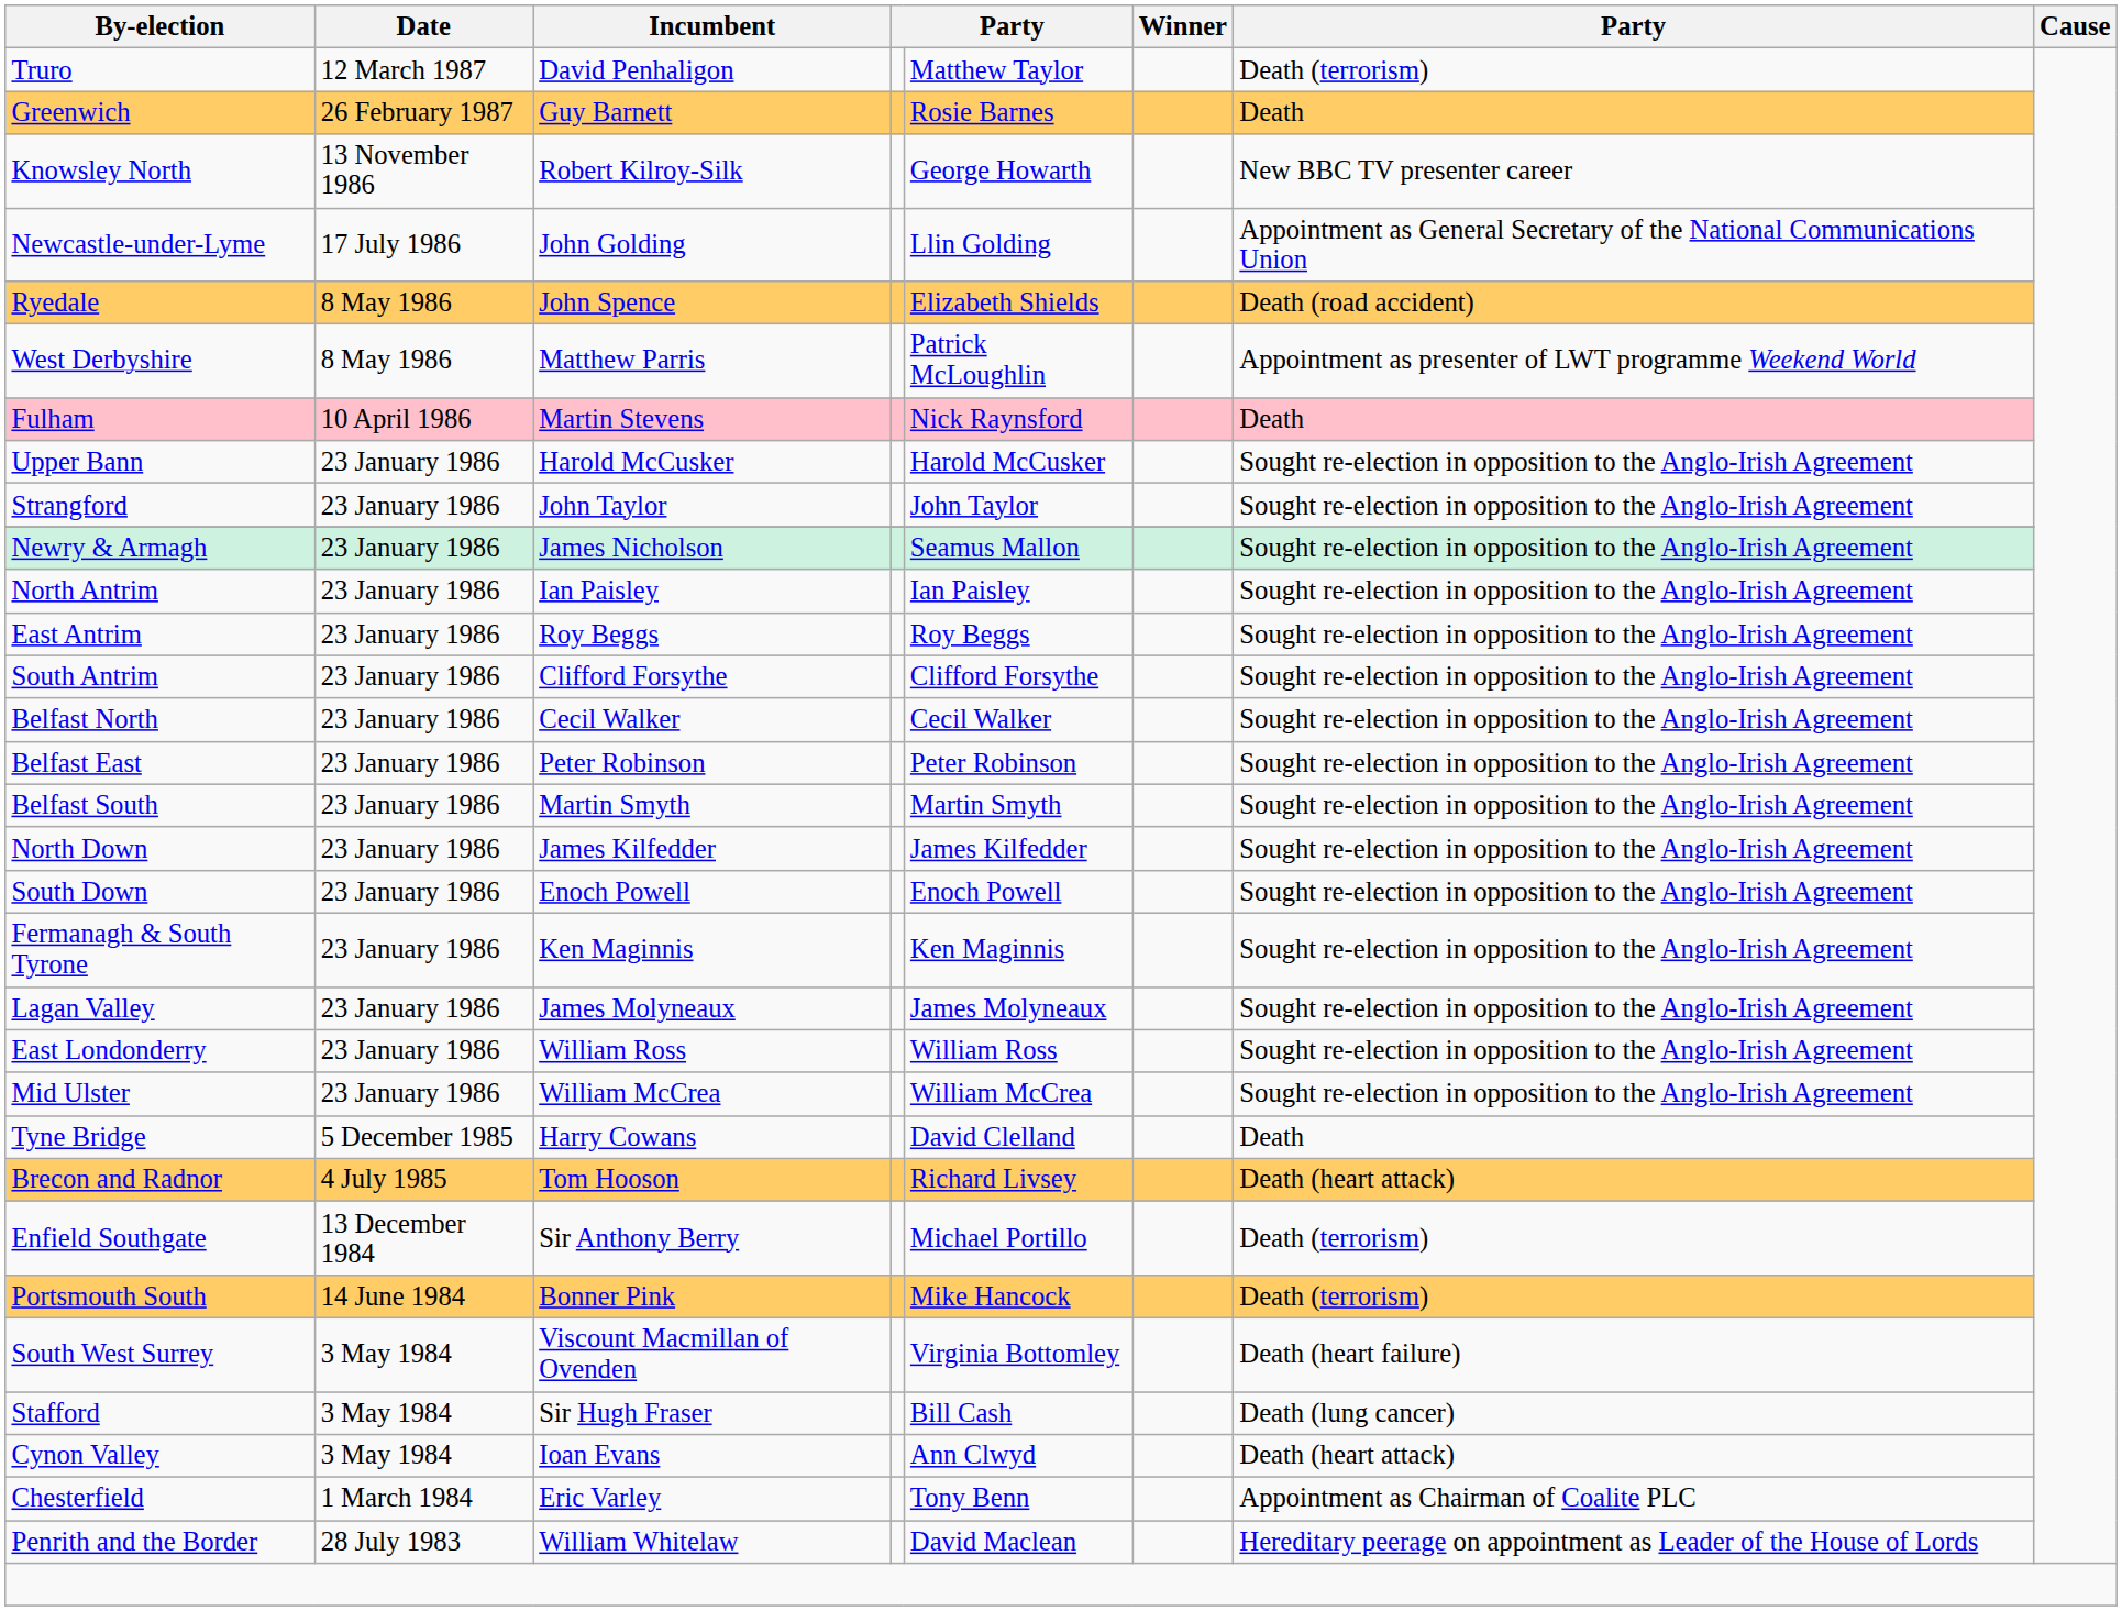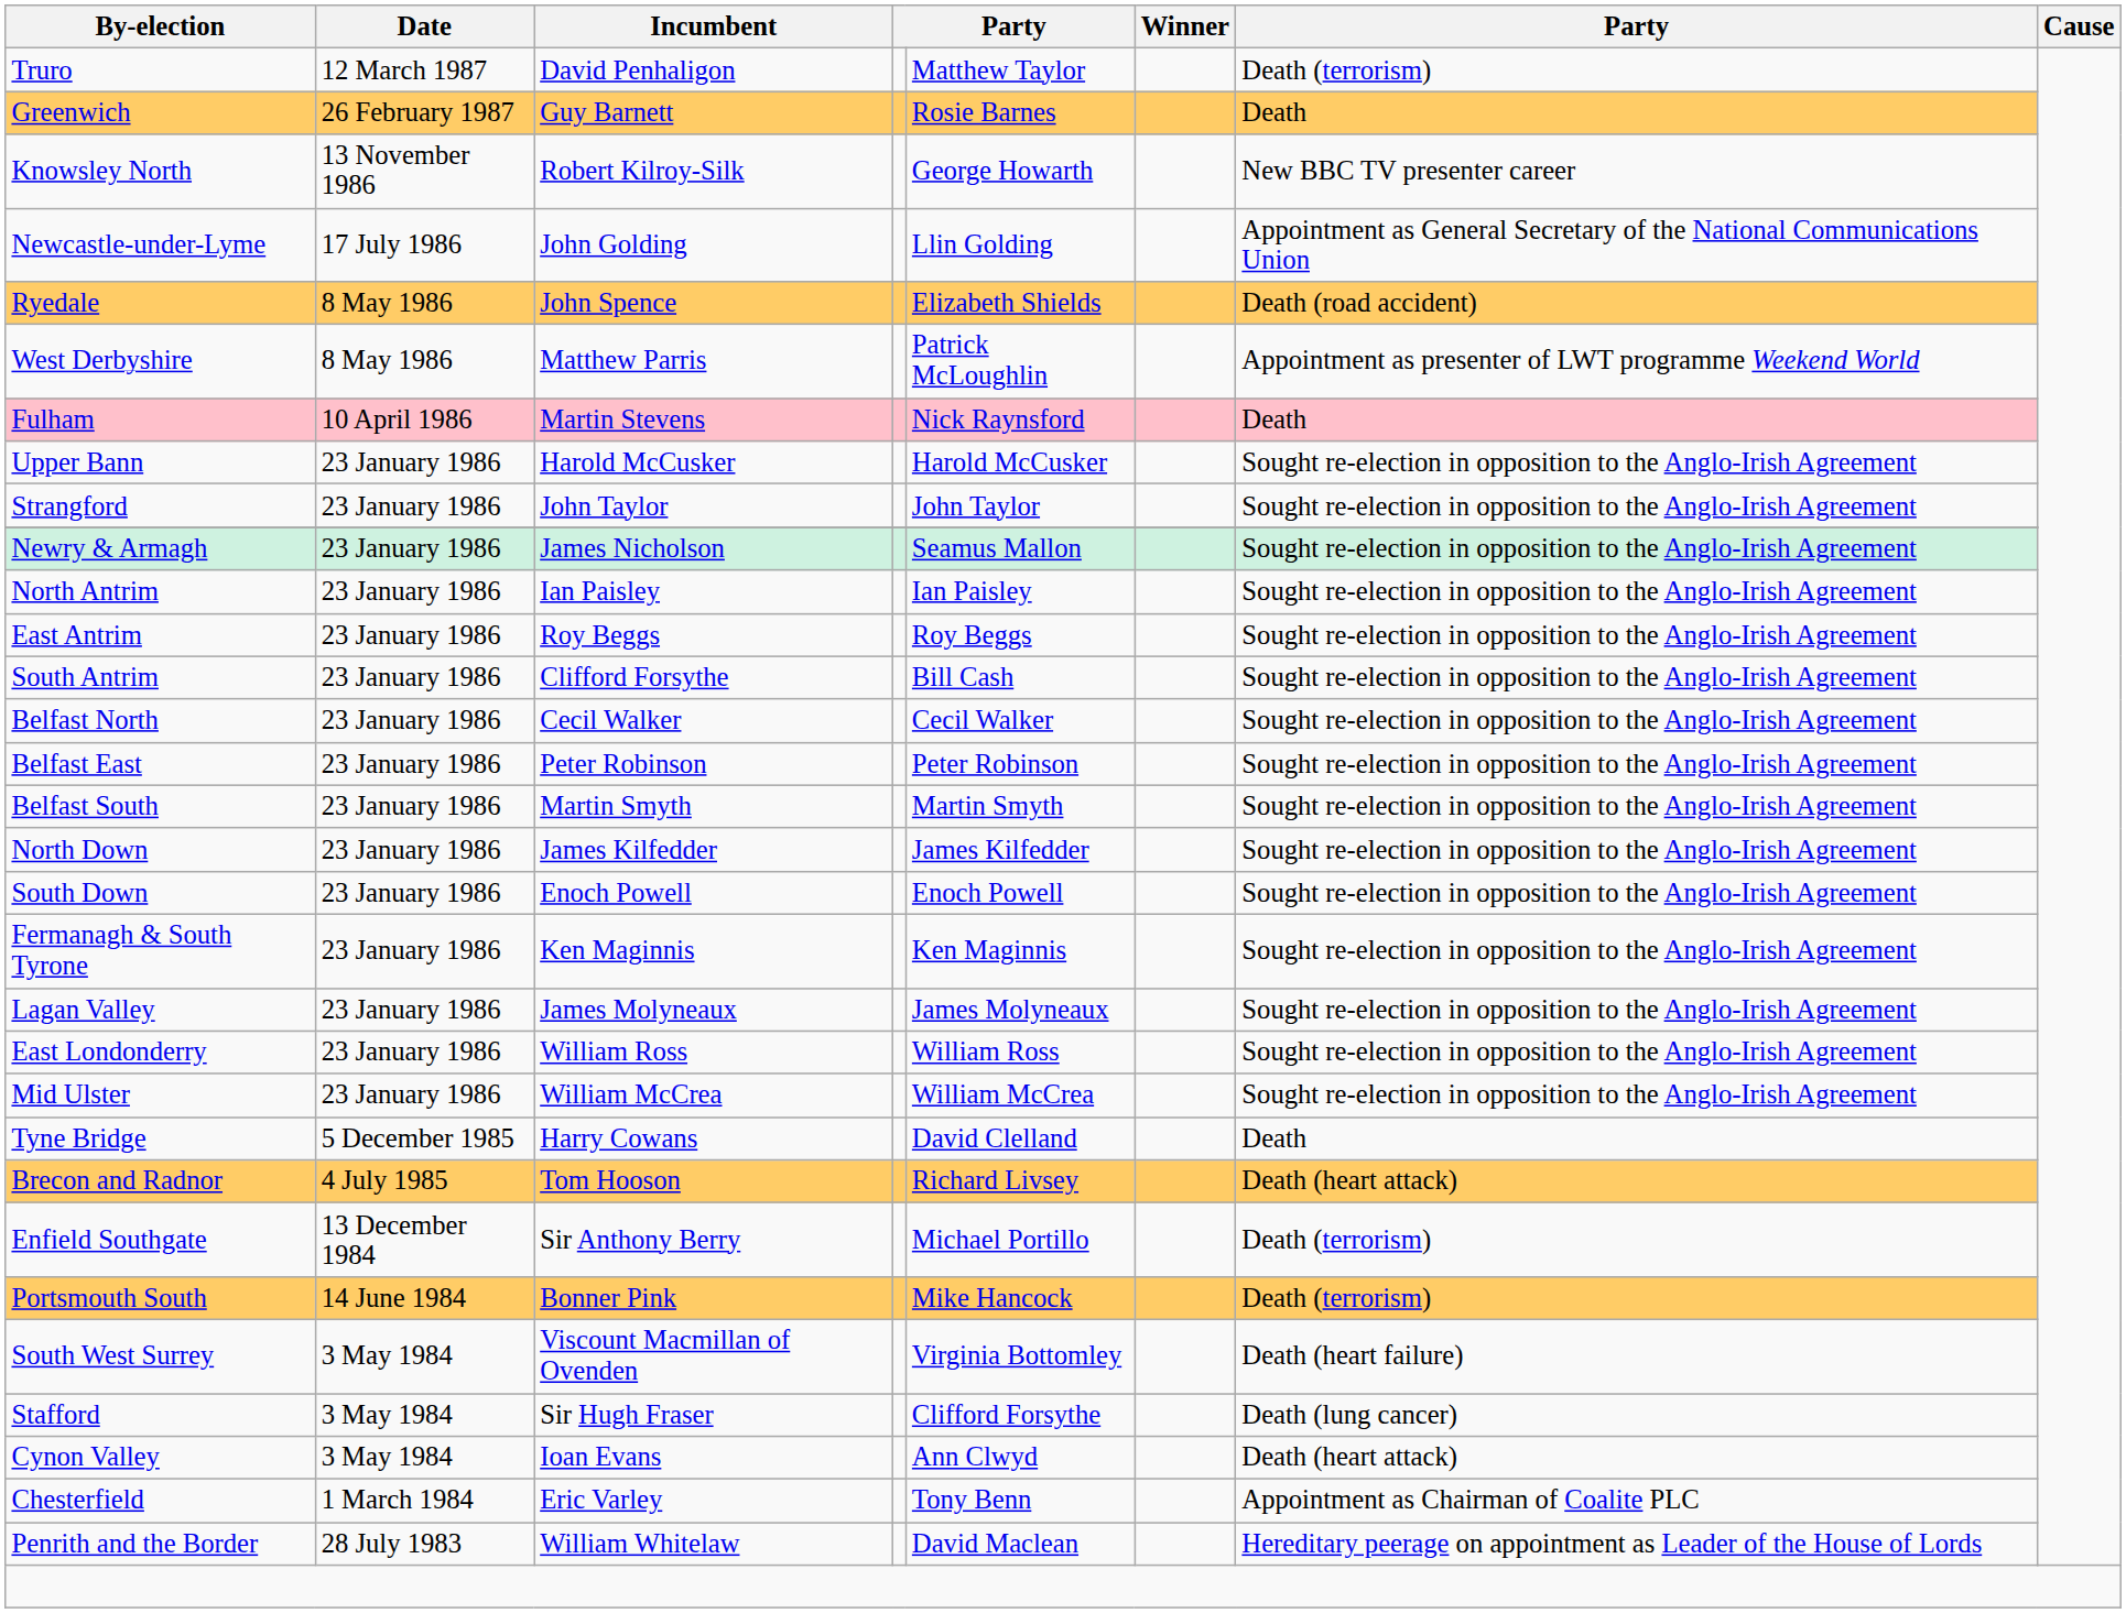 <table class="wikitable">
 <tr>
 <th>By-election</th>
 <th>Date</th>
 <th>Incumbent</th>
 <th colspan=2>Party</th>
 <th>Winner</th>
 <th colspan=2>Party</th>
 <th>Cause</th>
 </tr>
 <tr>
 <td><a href='#'>Truro</a></td>
 <td>12 March 1987</td>
 <td><a href='#'>David Penhaligon</a></td>
 <td></td>
 <td><a href='#'>Matthew Taylor</a></td>
 <td></td>
 <td>Death (<a href='#'>terrorism</a>)</td>
 </tr>
 <tr bgcolor=ffcc66>
 <td><a href='#'>Greenwich</a></td>
 <td>26 February 1987</td>
 <td><a href='#'>Guy Barnett</a></td>
 <td></td>
 <td><a href='#'>Rosie Barnes</a></td>
 <td></td>
 <td>Death</td>
 </tr>
 <tr>
 <td><a href='#'>Knowsley North</a></td>
 <td>13 November 1986</td>
 <td><a href='#'>Robert Kilroy-Silk</a></td>
 <td></td>
 <td><a href='#'>George Howarth</a></td>
 <td></td>
 <td>New BBC TV presenter career</td>
 </tr>
 <tr>
 <td><a href='#'>Newcastle-under-Lyme</a></td>
 <td>17 July 1986</td>
 <td><a href='#'>John Golding</a></td>
 <td></td>
 <td><a href='#'>Llin Golding</a></td>
 <td></td>
 <td>Appointment as General Secretary of the <a href='#'>National Communications Union</a></td>
 </tr>
 <tr bgcolor=ffcc66>
 <td><a href='#'>Ryedale</a></td>
 <td>8 May 1986</td>
 <td><a href='#'>John Spence</a></td>
 <td></td>
 <td><a href='#'>Elizabeth Shields</a></td>
 <td></td>
 <td>Death (road accident)</td>
 </tr>
 <tr>
 <td><a href='#'>West Derbyshire</a></td>
 <td>8 May 1986</td>
 <td><a href='#'>Matthew Parris</a></td>
 <td></td>
 <td><a href='#'>Patrick McLoughlin</a></td>
 <td></td>
 <td>Appointment as presenter of LWT programme <em><a href='#'>Weekend World</a></em></td>
 </tr>
 <tr bgcolor=pink>
 <td><a href='#'>Fulham</a></td>
 <td>10 April 1986</td>
 <td><a href='#'>Martin Stevens</a></td>
 <td></td>
 <td><a href='#'>Nick Raynsford</a></td>
 <td></td>
 <td>Death</td>
 </tr>
 <tr>
 <td><a href='#'>Upper Bann</a></td>
 <td>23 January 1986</td>
 <td><a href='#'>Harold McCusker</a></td>
 <td></td>
 <td><a href='#'>Harold McCusker</a></td>
 <td></td>
 <td>Sought re-election in opposition to the <a href='#'>Anglo-Irish Agreement</a></td>
 </tr>
 <tr>
 <td><a href='#'>Strangford</a></td>
 <td>23 January 1986</td>
 <td><a href='#'>John Taylor</a></td>
 <td></td>
 <td><a href='#'>John Taylor</a></td>
 <td></td>
 <td>Sought re-election in opposition to the <a href='#'>Anglo-Irish Agreement</a></td>
 </tr>
 <tr>
 </tr>
 <tr bgcolor="#CEF2E0">
 <td><a href='#'>Newry & Armagh</a></td>
 <td>23 January 1986</td>
 <td><a href='#'>James Nicholson</a></td>
 <td></td>
 <td><a href='#'>Seamus Mallon</a></td>
 <td></td>
 <td>Sought re-election in opposition to the <a href='#'>Anglo-Irish Agreement</a></td>
 </tr>
 <tr>
 <td><a href='#'>North Antrim</a></td>
 <td>23 January 1986</td>
 <td><a href='#'>Ian Paisley</a></td>
 <td></td>
 <td><a href='#'>Ian Paisley</a></td>
 <td></td>
 <td>Sought re-election in opposition to the <a href='#'>Anglo-Irish Agreement</a></td>
 </tr>
 <tr>
 <td><a href='#'>East Antrim</a></td>
 <td>23 January 1986</td>
 <td><a href='#'>Roy Beggs</a></td>
 <td></td>
 <td><a href='#'>Roy Beggs</a></td>
 <td></td>
 <td>Sought re-election in opposition to the <a href='#'>Anglo-Irish Agreement</a></td>
 </tr>
 <tr>
 <td><a href='#'>South Antrim</a></td>
 <td>23 January 1986</td>
 <td><a href='#'>Clifford Forsythe</a></td>
 <td></td>
-<td><a href='#'>Clifford Forsythe</a></td>
+<td><a href='#'>Bill Cash</a></td>
 <td></td>
 <td>Sought re-election in opposition to the <a href='#'>Anglo-Irish Agreement</a></td>
 </tr>
 <tr>
 <td><a href='#'>Belfast North</a></td>
 <td>23 January 1986</td>
 <td><a href='#'>Cecil Walker</a></td>
 <td></td>
 <td><a href='#'>Cecil Walker</a></td>
 <td></td>
 <td>Sought re-election in opposition to the <a href='#'>Anglo-Irish Agreement</a></td>
 </tr>
 <tr>
 <td><a href='#'>Belfast East</a></td>
 <td>23 January 1986</td>
 <td><a href='#'>Peter Robinson</a></td>
 <td></td>
 <td><a href='#'>Peter Robinson</a></td>
 <td></td>
 <td>Sought re-election in opposition to the <a href='#'>Anglo-Irish Agreement</a></td>
 </tr>
 <tr>
 <td><a href='#'>Belfast South</a></td>
 <td>23 January 1986</td>
 <td><a href='#'>Martin Smyth</a></td>
 <td></td>
 <td><a href='#'>Martin Smyth</a></td>
 <td></td>
 <td>Sought re-election in opposition to the <a href='#'>Anglo-Irish Agreement</a></td>
 </tr>
 <tr>
 <td><a href='#'>North Down</a></td>
 <td>23 January 1986</td>
 <td><a href='#'>James Kilfedder</a></td>
 <td></td>
 <td><a href='#'>James Kilfedder</a></td>
 <td></td>
 <td>Sought re-election in opposition to the <a href='#'>Anglo-Irish Agreement</a></td>
 </tr>
 <tr>
 <td><a href='#'>South Down</a></td>
 <td>23 January 1986</td>
 <td><a href='#'>Enoch Powell</a></td>
 <td></td>
 <td><a href='#'>Enoch Powell</a></td>
 <td></td>
 <td>Sought re-election in opposition to the <a href='#'>Anglo-Irish Agreement</a></td>
 </tr>
 <tr>
 <td><a href='#'>Fermanagh & South Tyrone</a></td>
 <td>23 January 1986</td>
 <td><a href='#'>Ken Maginnis</a></td>
 <td></td>
 <td><a href='#'>Ken Maginnis</a></td>
 <td></td>
 <td>Sought re-election in opposition to the <a href='#'>Anglo-Irish Agreement</a></td>
 </tr>
 <tr>
 <td><a href='#'>Lagan Valley</a></td>
 <td>23 January 1986</td>
 <td><a href='#'>James Molyneaux</a></td>
 <td></td>
 <td><a href='#'>James Molyneaux</a></td>
 <td></td>
 <td>Sought re-election in opposition to the <a href='#'>Anglo-Irish Agreement</a></td>
 </tr>
 <tr>
 <td><a href='#'>East Londonderry</a></td>
 <td>23 January 1986</td>
 <td><a href='#'>William Ross</a></td>
 <td></td>
 <td><a href='#'>William Ross</a></td>
 <td></td>
 <td>Sought re-election in opposition to the <a href='#'>Anglo-Irish Agreement</a></td>
 </tr>
 <tr>
 <td><a href='#'>Mid Ulster</a></td>
 <td>23 January 1986</td>
 <td><a href='#'>William McCrea</a></td>
 <td></td>
 <td><a href='#'>William McCrea</a></td>
 <td></td>
 <td>Sought re-election in opposition to the <a href='#'>Anglo-Irish Agreement</a></td>
 </tr>
 <tr>
 <td><a href='#'>Tyne Bridge</a></td>
 <td>5 December 1985</td>
 <td><a href='#'>Harry Cowans</a></td>
 <td></td>
 <td><a href='#'>David Clelland</a></td>
 <td></td>
 <td>Death</td>
 </tr>
 <tr bgcolor=ffcc66>
 <td><a href='#'>Brecon and Radnor</a></td>
 <td>4 July 1985</td>
 <td><a href='#'>Tom Hooson</a></td>
 <td></td>
 <td><a href='#'>Richard Livsey</a></td>
 <td></td>
 <td>Death (heart attack)</td>
 </tr>
 <tr>
 <td><a href='#'>Enfield Southgate</a></td>
 <td>13 December 1984</td>
 <td>Sir <a href='#'>Anthony Berry</a></td>
 <td></td>
 <td><a href='#'>Michael Portillo</a></td>
 <td></td>
 <td>Death (<a href='#'>terrorism</a>)</td>
 </tr>
 <tr bgcolor=ffcc66>
 <td><a href='#'>Portsmouth South</a></td>
 <td>14 June 1984</td>
 <td><a href='#'>Bonner Pink</a></td>
 <td></td>
 <td><a href='#'>Mike Hancock</a></td>
 <td></td>
 <td>Death (<a href='#'>terrorism</a>)</td>
 </tr>
 <tr>
 <td><a href='#'>South West Surrey</a></td>
 <td>3 May 1984</td>
 <td><a href='#'>Viscount Macmillan of Ovenden</a></td>
 <td></td>
 <td><a href='#'>Virginia Bottomley</a></td>
 <td></td>
 <td>Death (heart failure)</td>
 </tr>
 <tr>
 <td><a href='#'>Stafford</a></td>
 <td>3 May 1984</td>
 <td>Sir <a href='#'>Hugh Fraser</a></td>
 <td></td>
-<td><a href='#'>Bill Cash</a></td>
+<td><a href='#'>Clifford Forsythe</a></td>
 <td></td>
 <td>Death (lung cancer)</td>
 </tr>
 <tr>
 <td><a href='#'>Cynon Valley</a></td>
 <td>3 May 1984</td>
 <td><a href='#'>Ioan Evans</a></td>
 <td></td>
 <td><a href='#'>Ann Clwyd</a></td>
 <td></td>
 <td>Death (heart attack)</td>
 </tr>
 <tr>
 <td><a href='#'>Chesterfield</a></td>
 <td>1 March 1984</td>
 <td><a href='#'>Eric Varley</a></td>
 <td></td>
 <td><a href='#'>Tony Benn</a></td>
 <td></td>
 <td>Appointment as Chairman of <a href='#'>Coalite</a> PLC</td>
 </tr>
 <tr>
 <td><a href='#'>Penrith and the Border</a></td>
 <td>28 July 1983</td>
 <td><a href='#'>William Whitelaw</a></td>
 <td></td>
 <td><a href='#'>David Maclean</a></td>
 <td></td>
 <td><a href='#'>Hereditary peerage</a> on appointment as <a href='#'>Leader of the House of Lords</a></td>
 </tr>
 <tr>
 <td colspan=9><br></td>
 </tr>
 </table>
